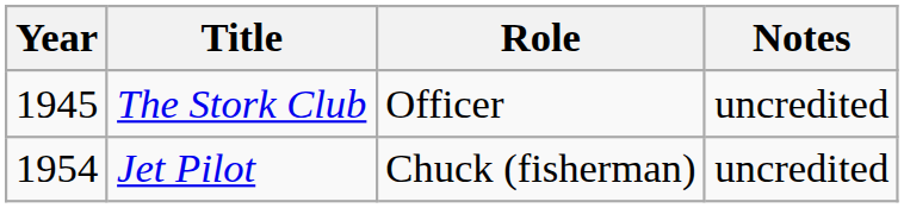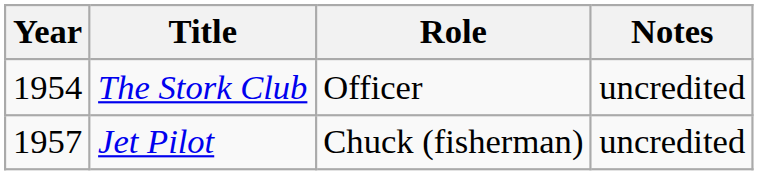 <table class="wikitable sortable">
 <tr>
 <th>Year</th>
 <th>Title</th>
 <th>Role</th>
 <th>Notes</th>
 </tr>
 <tr>
-<td>1945</td>
+<td>1954</td>
 <td><em><a href='#'>The Stork Club</a></em></td>
 <td>Officer</td>
 <td>uncredited</td>
 </tr>
 <tr>
-<td>1954</td>
+<td>1957</td>
 <td><em><a href='#'>Jet Pilot</a></em></td>
 <td>Chuck (fisherman)</td>
 <td>uncredited</td>
 </tr>
 </table>
